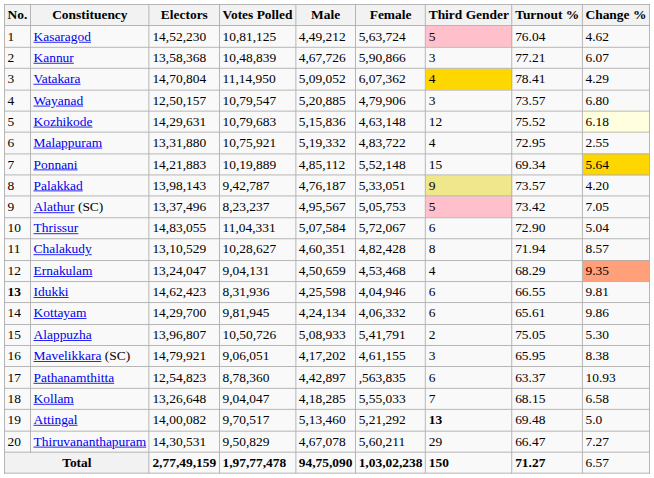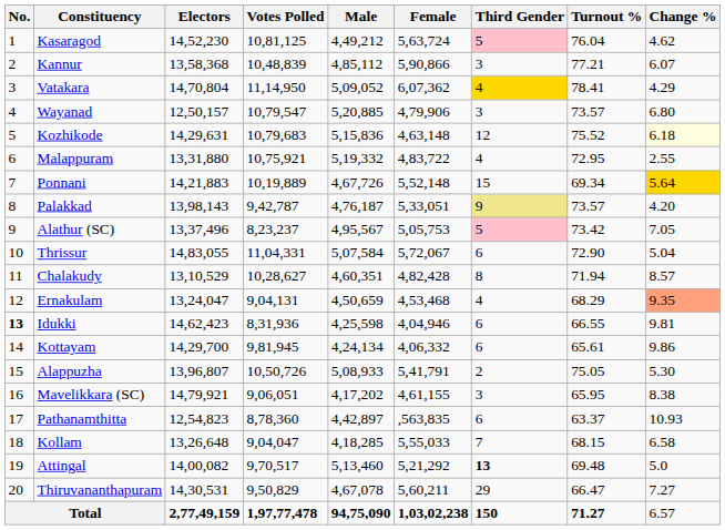 <table class="wikitable sortable">
 <tr>
 <th>No.</th>
 <th>Constituency</th>
 <th>Electors</th>
 <th>Votes Polled</th>
 <th>Male</th>
 <th>Female</th>
 <th>Third Gender</th>
 <th>Turnout %</th>
 <th>Change %</th>
 </tr>
 <tr>
 <td>1</td>
 <td><a href='#'>Kasaragod</a></td>
 <td>14,52,230</td>
 <td>10,81,125</td>
 <td>4,49,212</td>
 <td>5,63,724</td>
 <td style="background: pink;">5</td>
 <td>76.04</td>
 <td> 4.62</td>
 </tr>
 <tr>
 <td>2</td>
 <td><a href='#'>Kannur</a></td>
 <td>13,58,368</td>
 <td>10,48,839</td>
-<td>4,67,726</td>
+<td>4,85,112</td>
 <td>5,90,866</td>
 <td>3</td>
 <td>77.21</td>
 <td> 6.07</td>
 </tr>
 <tr>
 <td>3</td>
 <td><a href='#'>Vatakara</a></td>
 <td>14,70,804</td>
 <td>11,14,950</td>
 <td>5,09,052</td>
 <td>6,07,362</td>
 <td style="background: gold;">4</td>
 <td>78.41</td>
 <td> 4.29</td>
 </tr>
 <tr>
 <td>4</td>
 <td><a href='#'>Wayanad</a></td>
 <td>12,50,157</td>
 <td>10,79,547</td>
 <td>5,20,885</td>
 <td>4,79,906</td>
 <td>3</td>
 <td>73.57</td>
 <td> 6.80</td>
 </tr>
 <tr>
 <td>5</td>
 <td><a href='#'>Kozhikode</a></td>
 <td>14,29,631</td>
 <td>10,79,683</td>
 <td>5,15,836</td>
 <td>4,63,148</td>
 <td>12</td>
 <td>75.52</td>
 <td style="background: lightyellow;"> 6.18</td>
 </tr>
 <tr>
 <td>6</td>
 <td><a href='#'>Malappuram</a></td>
 <td>13,31,880</td>
 <td>10,75,921</td>
 <td>5,19,332</td>
 <td>4,83,722</td>
 <td>4</td>
 <td>72.95</td>
 <td> 2.55</td>
 </tr>
 <tr>
 <td>7</td>
 <td><a href='#'>Ponnani</a></td>
 <td>14,21,883</td>
 <td>10,19,889</td>
-<td>4,85,112</td>
+<td>4,67,726</td>
 <td>5,52,148</td>
 <td>15</td>
 <td>69.34</td>
 <td style="background: gold;"> 5.64</td>
 </tr>
 <tr>
 <td>8</td>
 <td><a href='#'>Palakkad</a></td>
 <td>13,98,143</td>
 <td>9,42,787</td>
 <td>4,76,187</td>
 <td>5,33,051</td>
 <td style="background: khaki;">9</td>
 <td>73.57</td>
 <td> 4.20</td>
 </tr>
 <tr>
 <td>9</td>
 <td><a href='#'>Alathur</a> (SC)</td>
 <td>13,37,496</td>
 <td>8,23,237</td>
 <td>4,95,567</td>
 <td>5,05,753</td>
 <td style="background: pink;">5</td>
 <td>73.42</td>
 <td> 7.05</td>
 </tr>
 <tr>
 <td>10</td>
 <td><a href='#'>Thrissur</a></td>
 <td>14,83,055</td>
 <td>11,04,331</td>
 <td>5,07,584</td>
 <td>5,72,067</td>
 <td>6</td>
 <td>72.90</td>
 <td> 5.04</td>
 </tr>
 <tr>
 <td>11</td>
 <td><a href='#'>Chalakudy</a></td>
 <td>13,10,529</td>
 <td>10,28,627</td>
 <td>4,60,351</td>
 <td>4,82,428</td>
 <td>8</td>
 <td>71.94</td>
 <td> 8.57</td>
 </tr>
 <tr>
 <td>12</td>
 <td><a href='#'>Ernakulam</a></td>
 <td>13,24,047</td>
 <td>9,04,131</td>
 <td>4,50,659</td>
 <td>4,53,468</td>
 <td>4</td>
 <td>68.29</td>
 <td style="background: lightsalmon;"> 9.35</td>
 </tr>
 <tr>
 <td><strong>13</strong></td>
 <td><a href='#'>Idukki</a></td>
 <td>14,62,423</td>
 <td>8,31,936</td>
 <td>4,25,598</td>
 <td>4,04,946</td>
 <td>6</td>
 <td>66.55</td>
 <td> 9.81</td>
 </tr>
 <tr>
 <td>14</td>
 <td><a href='#'>Kottayam</a></td>
 <td>14,29,700</td>
 <td>9,81,945</td>
 <td>4,24,134</td>
 <td>4,06,332</td>
 <td>6</td>
 <td>65.61</td>
 <td> 9.86</td>
 </tr>
 <tr>
 <td>15</td>
 <td><a href='#'>Alappuzha</a></td>
 <td>13,96,807</td>
 <td>10,50,726</td>
 <td>5,08,933</td>
 <td>5,41,791</td>
 <td>2</td>
 <td>75.05</td>
 <td> 5.30</td>
 </tr>
 <tr>
 <td>16</td>
 <td><a href='#'>Mavelikkara</a> (SC)</td>
 <td>14,79,921</td>
 <td>9,06,051</td>
 <td>4,17,202</td>
 <td>4,61,155</td>
 <td>3</td>
 <td>65.95</td>
 <td> 8.38</td>
 </tr>
 <tr>
 <td>17</td>
 <td><a href='#'>Pathanamthitta</a></td>
 <td>12,54,823</td>
 <td>8,78,360</td>
 <td>4,42,897</td>
 <td>,563,835</td>
 <td>6</td>
 <td>63.37</td>
 <td> 10.93</td>
 </tr>
 <tr>
 <td>18</td>
 <td><a href='#'>Kollam</a></td>
 <td>13,26,648</td>
 <td>9,04,047</td>
 <td>4,18,285</td>
 <td>5,55,033</td>
 <td>7</td>
 <td>68.15</td>
 <td> 6.58</td>
 </tr>
 <tr>
 <td>19</td>
 <td><a href='#'>Attingal</a></td>
 <td>14,00,082</td>
 <td>9,70,517</td>
 <td>5,13,460</td>
 <td>5,21,292</td>
 <td><strong>13</strong></td>
 <td>69.48</td>
 <td> 5.0</td>
 </tr>
 <tr>
 <td>20</td>
 <td><a href='#'>Thiruvananthapuram</a></td>
 <td>14,30,531</td>
 <td>9,50,829</td>
 <td>4,67,078</td>
 <td>5,60,211</td>
 <td>29</td>
 <td>66.47</td>
 <td> 7.27</td>
 </tr>
 <tr>
 <th colspan="2"><strong>Total</strong></th>
 <td><strong>2,77,49,159</strong></td>
 <td><strong>1,97,77,478 </strong></td>
 <td><strong>94,75,090 </strong></td>
 <td><strong>1,03,02,238</strong></td>
 <td><strong>150</strong></td>
 <td><strong>71.27</strong></td>
 <td> 6.57</td>
 </tr>
 </table>
